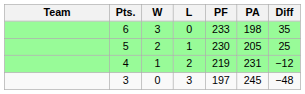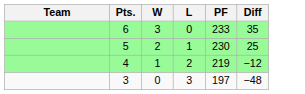 <table class=wikitable>
 <tr align=center>
 <th width=150px>Team</th>
 <th width=40px>Pts.</th>
 <th width=40px>W</th>
 <th width=40px>L</th>
 <th width=40px>PF</th>
-<th width=40px>PA</th>
 <th width=40px>Diff</th>
 </tr>
 <tr align=center |- bgcolor="#98fb98">
 <td align=left></td>
 <td>6</td>
 <td>3</td>
 <td>0</td>
 <td>233</td>
-<td>198</td>
 <td>35</td>
 </tr>
 <tr align=center |- bgcolor="#98fb98">
 <td align=left></td>
 <td>5</td>
 <td>2</td>
 <td>1</td>
 <td>230</td>
-<td>205</td>
 <td>25</td>
 </tr>
 <tr align=center |- bgcolor="#98fb98">
 <td align=left></td>
 <td>4</td>
 <td>1</td>
 <td>2</td>
 <td>219</td>
-<td>231</td>
 <td>−12</td>
 </tr>
 <tr align=center>
 <td align=left></td>
 <td>3</td>
 <td>0</td>
 <td>3</td>
 <td>197</td>
-<td>245</td>
 <td>−48</td>
 </tr>
 </table>
